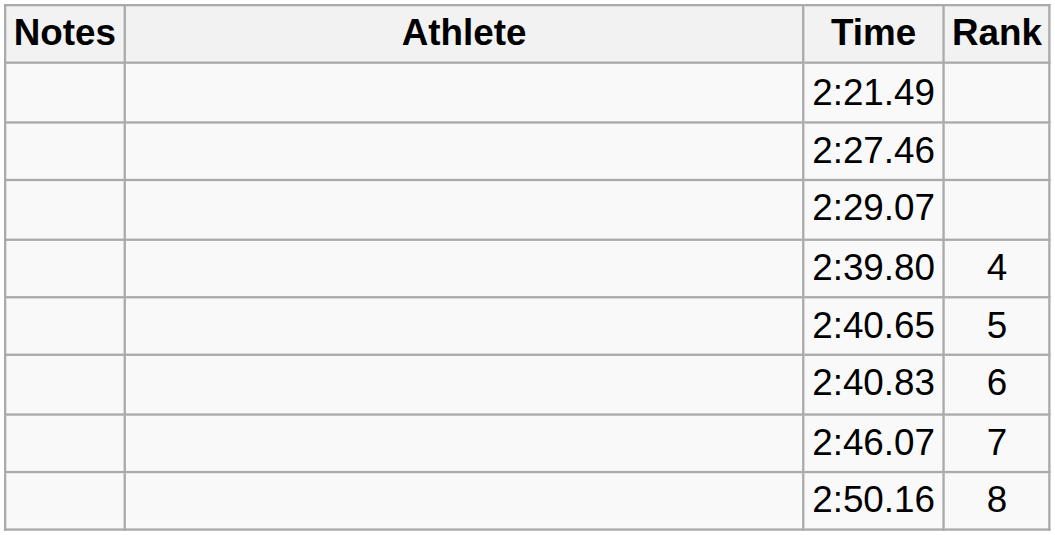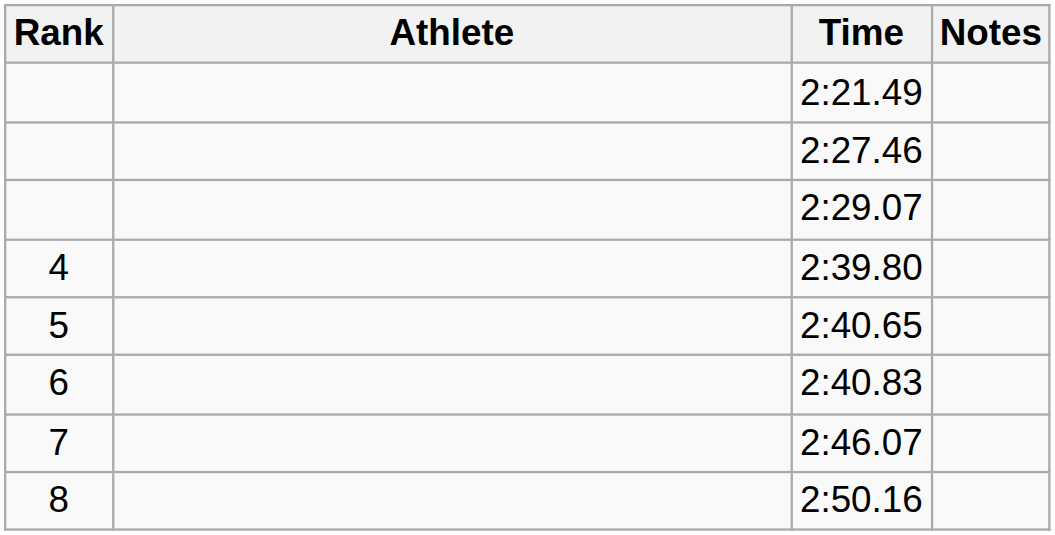 <table class="wikitable" style="text-align:center">
 <tr>
-<th>Notes</th>
+<th>Rank</th>
 <th Style="width:18em">Athlete</th>
 <th>Time</th>
-<th>Rank</th>
+<th>Notes</th>
 </tr>
 <tr>
 <td></td>
 <td style="text-align:left"></td>
 <td>2:21.49</td>
 <td></td>
 </tr>
 <tr>
 <td></td>
 <td style="text-align:left"></td>
 <td>2:27.46</td>
 <td></td>
 </tr>
 <tr>
 <td></td>
 <td style="text-align:left"></td>
 <td>2:29.07</td>
 <td></td>
 </tr>
 <tr>
-<td></td>
+<td>4</td>
 <td style="text-align:left"></td>
 <td>2:39.80</td>
-<td>4</td>
+<td></td>
 </tr>
 <tr>
-<td></td>
+<td>5</td>
 <td style="text-align:left"></td>
 <td>2:40.65</td>
-<td>5</td>
+<td></td>
 </tr>
 <tr>
-<td></td>
+<td>6</td>
 <td style="text-align:left"></td>
 <td>2:40.83</td>
-<td>6</td>
+<td></td>
 </tr>
 <tr>
-<td></td>
+<td>7</td>
 <td style="text-align:left"></td>
 <td>2:46.07</td>
-<td>7</td>
+<td></td>
 </tr>
 <tr>
-<td></td>
+<td>8</td>
 <td style="text-align:left"></td>
 <td>2:50.16</td>
-<td>8</td>
+<td></td>
 </tr>
 </table>
